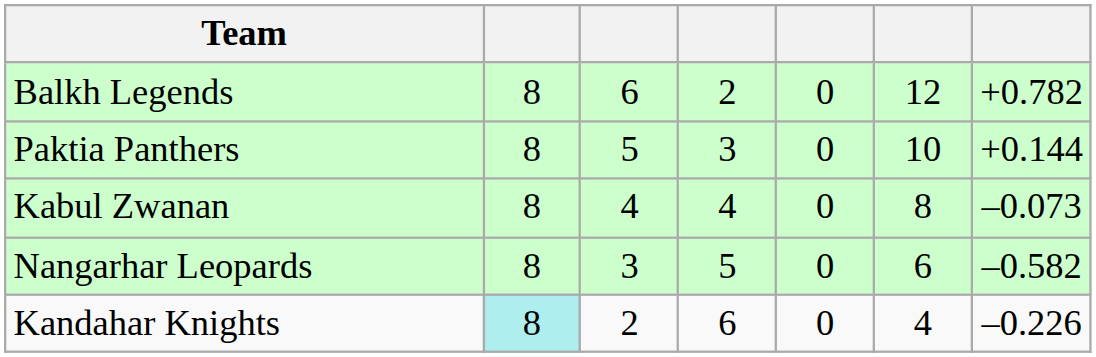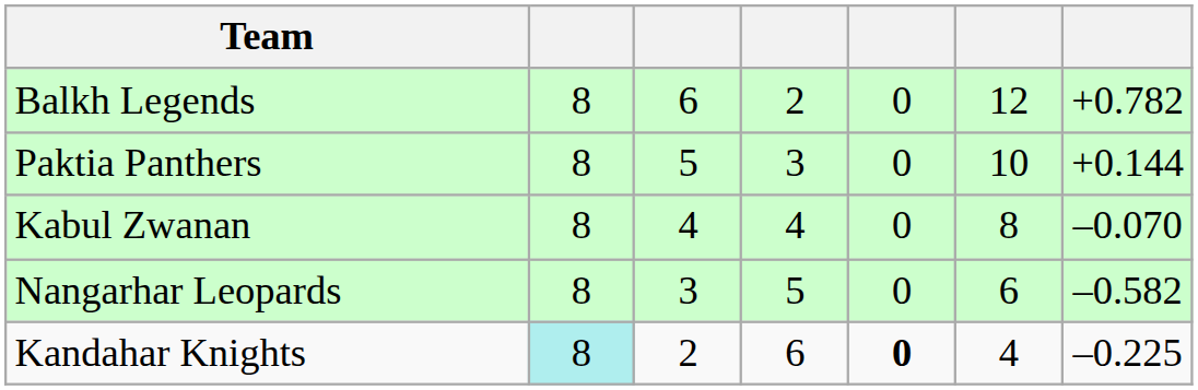 <table class="wikitable sortable" style="text-align: center">
 <tr>
 <th style="width:44%">Team</th>
 <th style="width:9%"></th>
 <th style="width:9%"></th>
 <th style="width:9%"></th>
 <th style="width:9%"></th>
 <th style="width:9%"></th>
 <th style="width:15%"></th>
 </tr>
 <tr style="background:#cfc;">
 <td style="text-align:left;">Balkh Legends</td>
 <td>8</td>
 <td>6</td>
 <td>2</td>
 <td>0</td>
 <td>12</td>
 <td>+0.782</td>
 </tr>
 <tr style="background:#cfc;">
 <td style="text-align:left;">Paktia Panthers</td>
 <td>8</td>
 <td>5</td>
 <td>3</td>
 <td>0</td>
 <td>10</td>
 <td>+0.144</td>
 </tr>
 <tr style="background:#cfc;">
 <td style="text-align:left;">Kabul Zwanan</td>
 <td>8</td>
 <td>4</td>
 <td>4</td>
 <td>0</td>
 <td>8</td>
-<td>–0.073</td>
+<td>–0.070</td>
 </tr>
 <tr style="background:#cfc;">
 <td style="text-align:left;">Nangarhar Leopards</td>
 <td>8</td>
 <td>3</td>
 <td>5</td>
 <td>0</td>
 <td>6</td>
 <td>–0.582</td>
 </tr>
 <tr>
 <td style="text-align:left;">Kandahar Knights</td>
 <td style="background: paleturquoise;">8</td>
 <td>2</td>
 <td>6</td>
-<td>0</td>
+<td><strong>0</strong></td>
 <td>4</td>
-<td>–0.226</td>
+<td>–0.225</td>
 </tr>
 </table>
